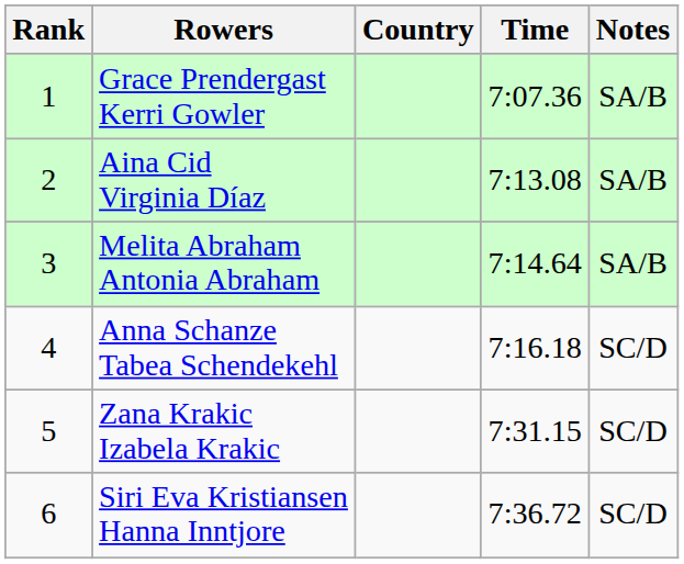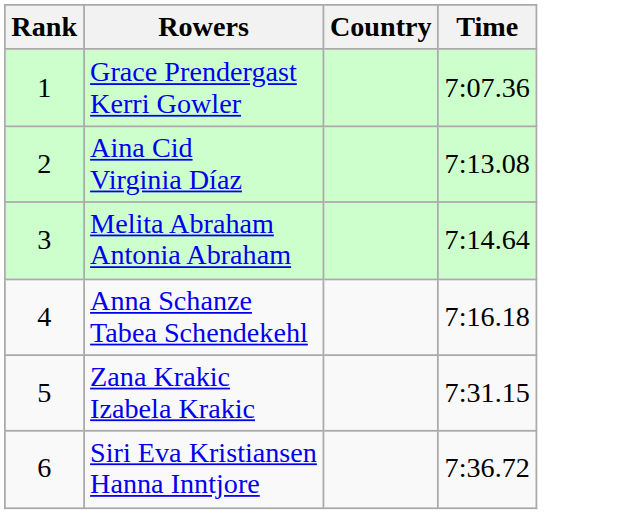 <table class="wikitable" style="text-align:center">
 <tr>
 <th>Rank</th>
 <th>Rowers</th>
 <th>Country</th>
 <th>Time</th>
-<th>Notes</th>
 </tr>
 <tr bgcolor=ccffcc>
 <td>1</td>
 <td align="left"><a href='#'>Grace Prendergast</a><br><a href='#'>Kerri Gowler</a></td>
 <td align="left"></td>
 <td>7:07.36</td>
-<td>SA/B</td>
 </tr>
 <tr bgcolor=ccffcc>
 <td>2</td>
 <td align="left"><a href='#'>Aina Cid</a><br><a href='#'>Virginia Díaz</a></td>
 <td align="left"></td>
 <td>7:13.08</td>
-<td>SA/B</td>
 </tr>
 <tr bgcolor=ccffcc>
 <td>3</td>
 <td align="left"><a href='#'>Melita Abraham</a><br><a href='#'>Antonia Abraham</a></td>
 <td align="left"></td>
 <td>7:14.64</td>
-<td>SA/B</td>
 </tr>
 <tr>
 <td>4</td>
 <td align="left"><a href='#'>Anna Schanze</a><br><a href='#'>Tabea Schendekehl</a></td>
 <td align="left"></td>
 <td>7:16.18</td>
-<td>SC/D</td>
 </tr>
 <tr>
 <td>5</td>
 <td align="left"><a href='#'>Zana Krakic</a><br><a href='#'>Izabela Krakic</a></td>
 <td align="left"></td>
 <td>7:31.15</td>
-<td>SC/D</td>
 </tr>
 <tr>
 <td>6</td>
 <td align="left"><a href='#'>Siri Eva Kristiansen</a><br><a href='#'>Hanna Inntjore</a></td>
 <td align="left"></td>
 <td>7:36.72</td>
-<td>SC/D</td>
 </tr>
 </table>
